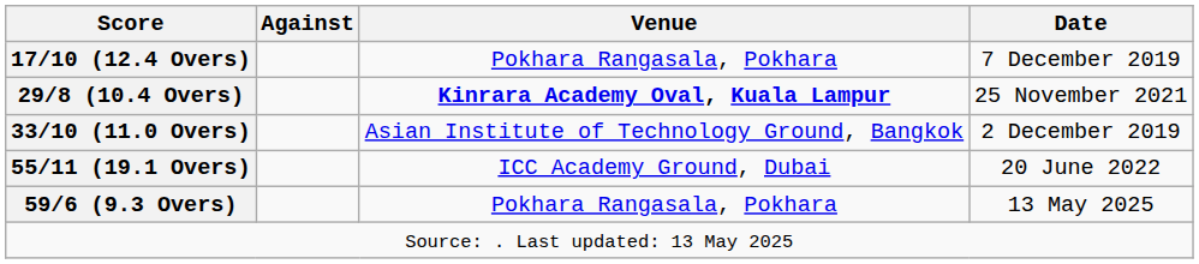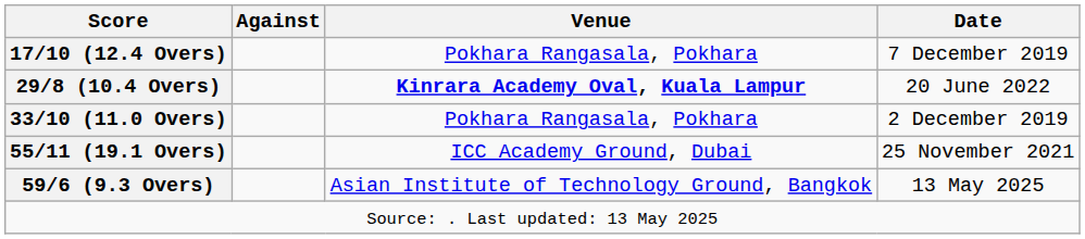 <table class="wikitable" style="text-align: center;">
 <tr>
 <th>Score</th>
 <th>Against</th>
 <th>Venue</th>
 <th>Date</th>
 </tr>
 <tr>
 <th>17/10 (12.4 Overs)</th>
 <td></td>
 <td><a href='#'>Pokhara Rangasala</a>, <a href='#'>Pokhara</a></td>
 <td>7 December 2019</td>
 </tr>
 <tr>
 <th>29/8 (10.4 Overs)</th>
 <td></td>
 <td><strong><a href='#'>Kinrara Academy Oval</a>, <a href='#'>Kuala Lampur</a></strong></td>
-<td>25 November 2021</td>
+<td>20 June 2022</td>
 </tr>
 <tr>
 <th>33/10 (11.0 Overs)</th>
 <td></td>
-<td><a href='#'>Asian Institute of Technology Ground</a>, <a href='#'>Bangkok</a></td>
+<td><a href='#'>Pokhara Rangasala</a>, <a href='#'>Pokhara</a></td>
 <td>2 December 2019</td>
 </tr>
 <tr>
 <th>55/11 (19.1 Overs)</th>
 <td></td>
 <td><a href='#'>ICC Academy Ground</a>, <a href='#'>Dubai</a></td>
-<td>20 June 2022</td>
+<td>25 November 2021</td>
 </tr>
 <tr>
 <th>59/6 (9.3 Overs)</th>
 <td></td>
-<td><a href='#'>Pokhara Rangasala</a>, <a href='#'>Pokhara</a></td>
+<td><a href='#'>Asian Institute of Technology Ground</a>, <a href='#'>Bangkok</a></td>
 <td>13 May 2025</td>
 </tr>
 <tr>
 <td colspan="4"><small>Source: . Last updated: 13 May 2025</small></td>
 </tr>
 </table>
